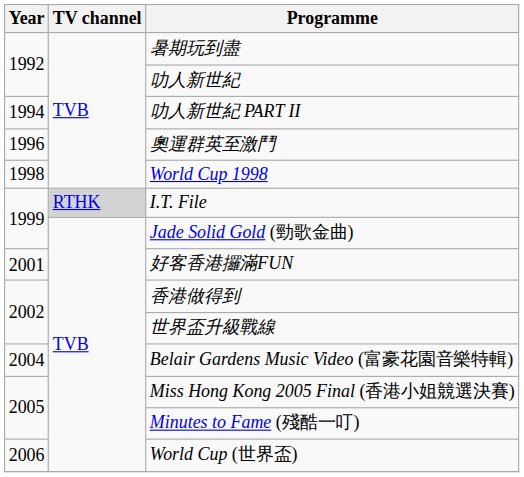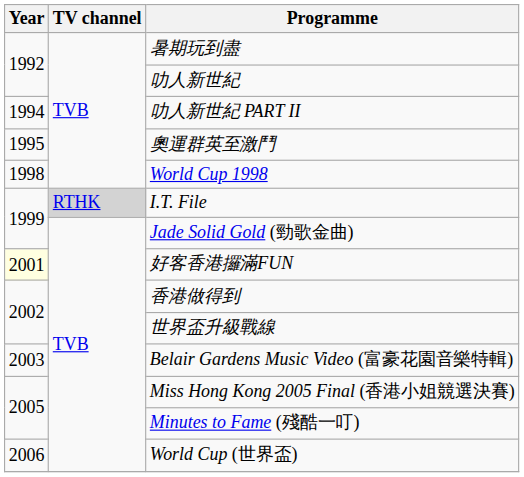 <table class="wikitable sortable">
 <tr>
 <th>Year</th>
 <th>TV channel</th>
 <th>Programme</th>
 </tr>
 <tr>
 <td rowspan=2>1992</td>
 <td rowspan=5><a href='#'>TVB</a></td>
 <td><em>暑期玩到盡</em></td>
 </tr>
 <tr>
 <td><em>叻人新世紀</em></td>
 </tr>
 <tr>
 <td>1994</td>
 <td><em>叻人新世紀 PART II</em></td>
 </tr>
 <tr>
-<td>1996</td>
+<td>1995</td>
 <td><em>奧運群英至激鬥</em></td>
 </tr>
 <tr>
 <td>1998</td>
 <td><em><a href='#'>World Cup 1998</a></em></td>
 </tr>
 <tr>
 <td rowspan=2>1999</td>
 <td style="background: lightgrey;"><a href='#'>RTHK</a></td>
 <td><em>I.T. File</em></td>
 </tr>
 <tr>
 <td rowspan=8><a href='#'>TVB</a></td>
 <td><em><a href='#'>Jade Solid Gold</a></em> (勁歌金曲)</td>
 </tr>
 <tr>
-<td>2001</td>
+<td style="background: lightyellow;">2001</td>
 <td><em>好客香港攞滿FUN</em></td>
 </tr>
 <tr>
 <td rowspan=2>2002</td>
 <td><em>香港做得到</em></td>
 </tr>
 <tr>
 <td><em>世界盃升級戰線</em></td>
 </tr>
 <tr>
-<td>2004</td>
+<td>2003</td>
 <td><em>Belair Gardens Music Video</em> (富豪花園音樂特輯)</td>
 </tr>
 <tr>
 <td rowspan=2>2005</td>
 <td><em>Miss Hong Kong 2005 Final</em> (香港小姐競選決賽)</td>
 </tr>
 <tr>
 <td><em><a href='#'>Minutes to Fame</a></em> (殘酷一叮)</td>
 </tr>
 <tr>
 <td>2006</td>
 <td><em>World Cup</em> (世界盃)</td>
 </tr>
 <tr>
 </tr>
 </table>
